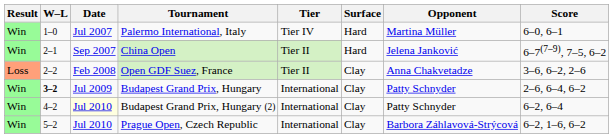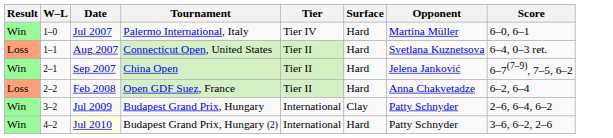 <table class="sortable wikitable">
 <tr>
 <th>Result</th>
 <th class="unsortable">W–L</th>
 <th>Date</th>
 <th>Tournament</th>
 <th>Tier</th>
 <th>Surface</th>
 <th>Opponent</th>
 <th class="unsortable">Score</th>
 </tr>
 <tr>
 <td style="background:#98fb98;">Win</td>
 <td><small>1–0</small></td>
 <td><a href='#'>Jul 2007</a></td>
 <td><a href='#'>Palermo International</a>, Italy</td>
 <td>Tier IV</td>
 <td>Hard</td>
 <td> <a href='#'>Martina Müller</a></td>
 <td>6–0, 6–1</td>
 </tr>
 <tr>
+<td style="background:#ffa07a;">Loss</td>
+<td><small>1–1</small></td>
+<td><a href='#'>Aug 2007</a></td>
+<td bgcolor=#d4f1c5><a href='#'>Connecticut Open</a>, United States</td>
+<td bgcolor=#d4f1c5>Tier II</td>
+<td>Hard</td>
+<td> <a href='#'>Svetlana Kuznetsova</a></td>
+<td>6–4, 0–3 ret.</td>
+</tr>
+<tr>
 <td style="background:#98fb98;">Win</td>
 <td><small>2–1</small></td>
 <td><a href='#'>Sep 2007</a></td>
 <td bgcolor=#d4f1c5><a href='#'>China Open</a></td>
 <td bgcolor=#d4f1c5>Tier II</td>
 <td>Hard</td>
 <td> <a href='#'>Jelena Janković</a></td>
 <td>6–7<sup>(7–9)</sup>, 7–5, 6–2</td>
 </tr>
 <tr>
 <td style="background:#ffa07a;">Loss</td>
 <td><small>2–2</small></td>
 <td><a href='#'>Feb 2008</a></td>
 <td bgcolor=#d4f1c5><a href='#'>Open GDF Suez</a>, France</td>
 <td bgcolor=#d4f1c5>Tier II</td>
-<td>Clay</td>
+<td>Hard</td>
 <td> <a href='#'>Anna Chakvetadze</a></td>
-<td>3–6, 6–2, 2–6</td>
+<td>6–2, 6–4</td>
 </tr>
 <tr>
 <td style="background:#98fb98;">Win</td>
-<td><strong><small>3–2</small></strong></td>
+<td><small>3–2</small></td>
 <td><a href='#'>Jul 2009</a></td>
 <td><a href='#'>Budapest Grand Prix</a>, Hungary</td>
 <td>International</td>
 <td>Clay</td>
 <td> <a href='#'>Patty Schnyder</a></td>
 <td>2–6, 6–4, 6–2</td>
 </tr>
 <tr>
 <td style="background:#98fb98;">Win</td>
 <td><small>4–2</small></td>
 <td style="background: lightyellow;"><a href='#'>Jul 2010</a></td>
 <td>Budapest Grand Prix, Hungary <small>(2)</small></td>
 <td>International</td>
-<td>Clay</td>
+<td>Hard</td>
 <td> Patty Schnyder</td>
-<td>6–2, 6–4</td>
-</tr>
-<tr>
-<td style="background:#98fb98;">Win</td>
-<td><small>5–2</small></td>
-<td><a href='#'>Jul 2010</a></td>
-<td><a href='#'>Prague Open</a>, Czech Republic</td>
-<td>International</td>
-<td>Clay</td>
-<td> <a href='#'>Barbora Záhlavová-Strýcová</a></td>
-<td>6–2, 1–6, 6–2</td>
+<td>3–6, 6–2, 2–6</td>
 </tr>
 </table>
